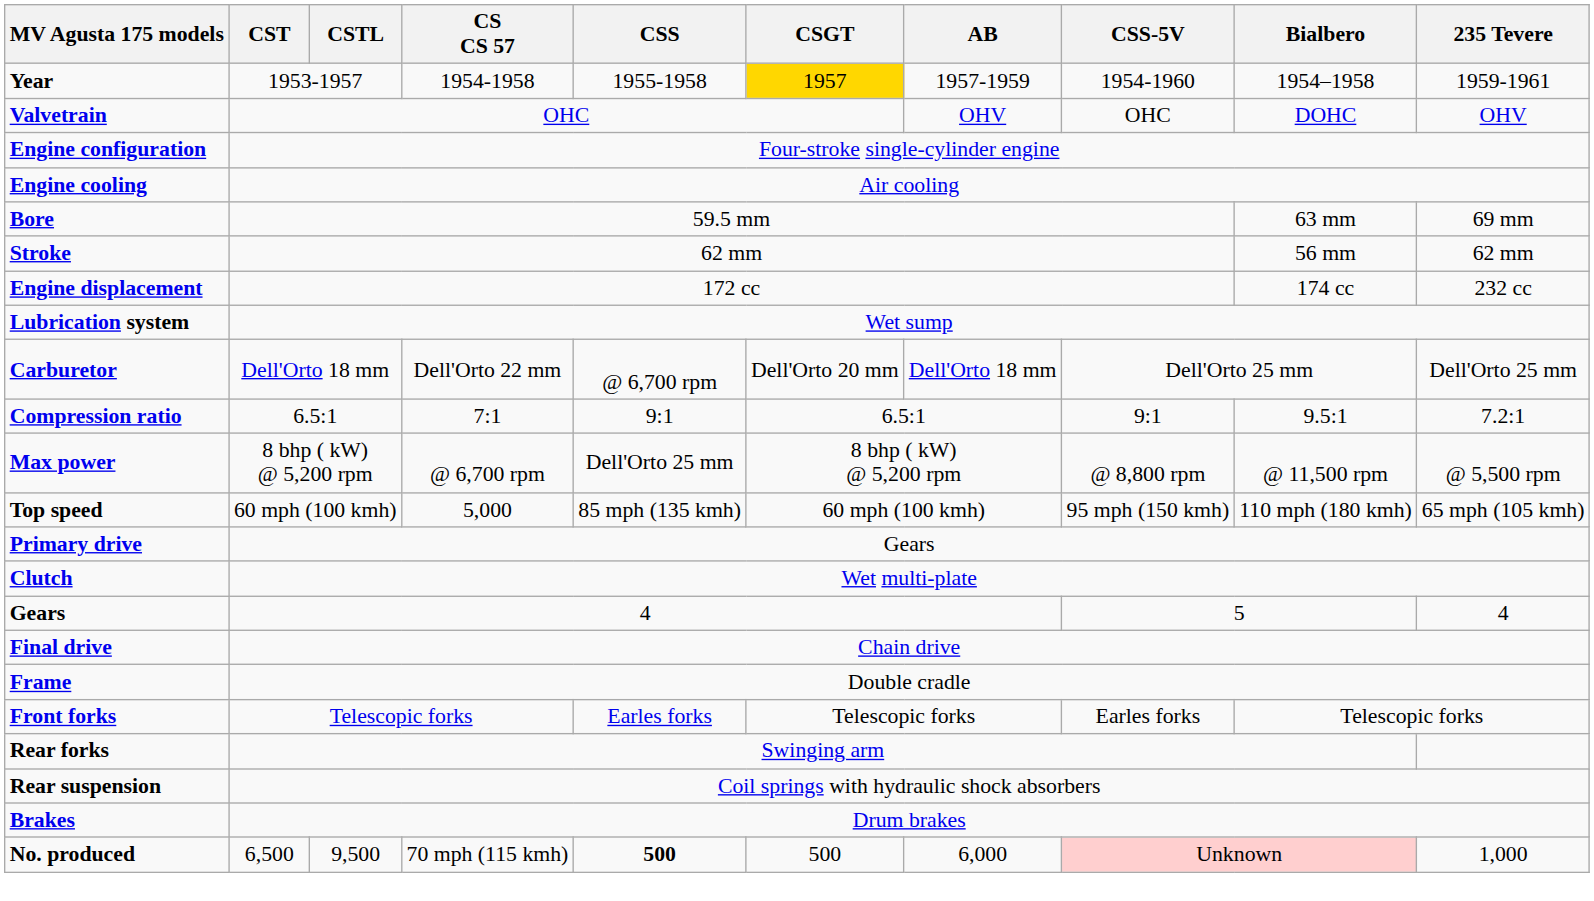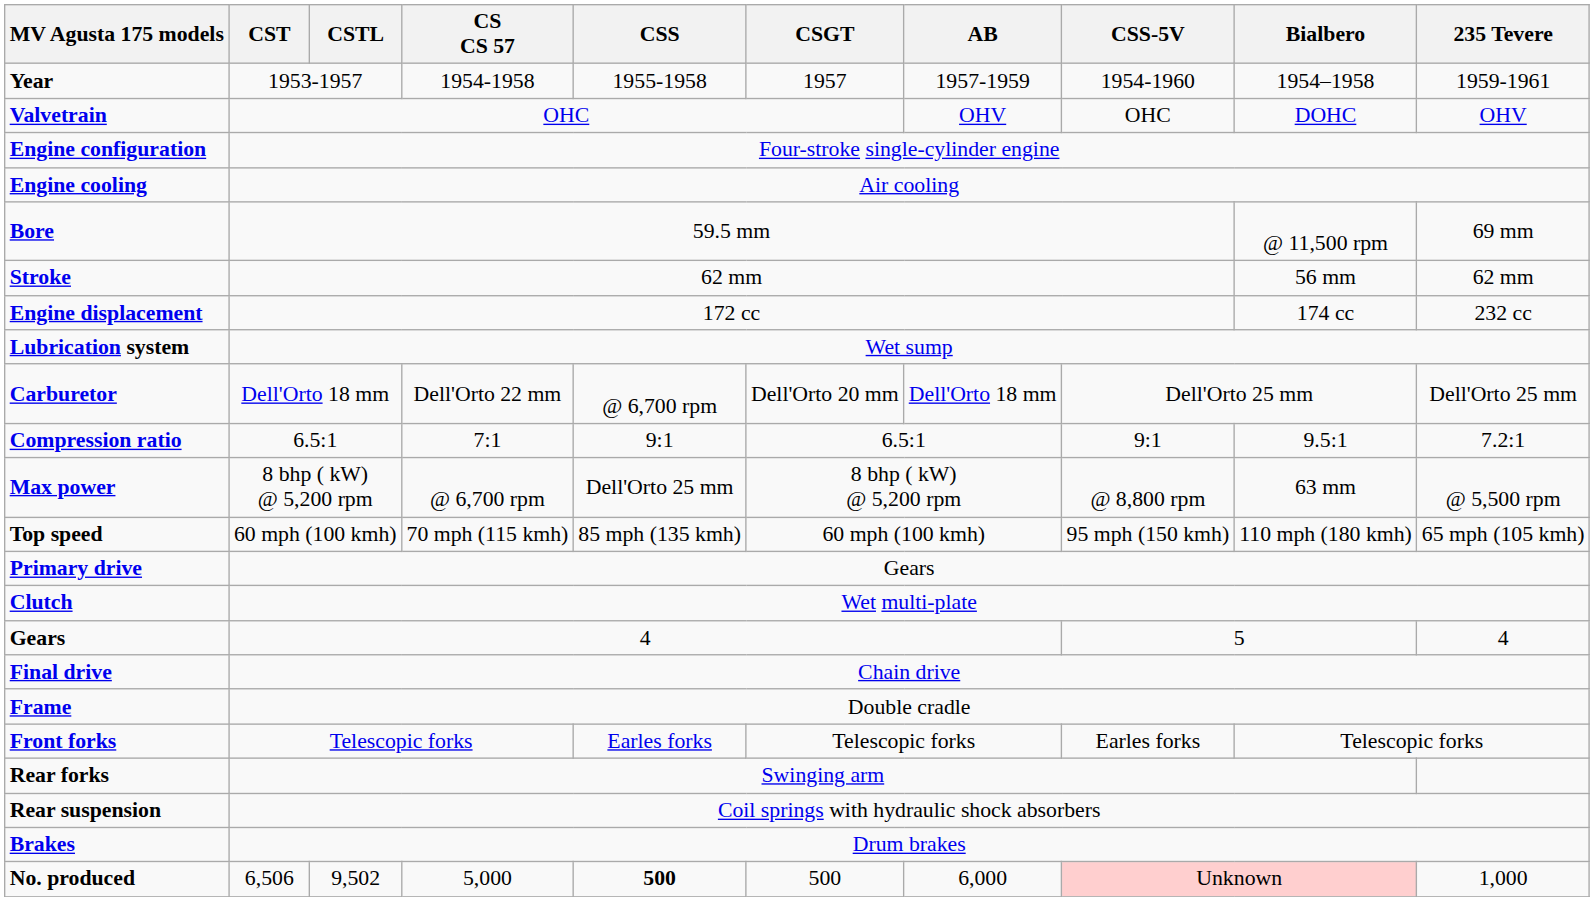 <table class="wikitable">
 <tr>
 <th>MV Agusta 175 models</th>
 <th>CST</th>
 <th>CSTL</th>
 <th>CS<br>CS 57</th>
 <th>CSS</th>
 <th>CSGT</th>
 <th>AB</th>
 <th>CSS-5V</th>
 <th>Bialbero</th>
 <th>235 Tevere</th>
 </tr>
 <tr>
 <td><strong>Year</strong></td>
 <td colspan="2" align="center">1953-1957</td>
 <td align="center">1954-1958</td>
 <td align="center">1955-1958</td>
-<td align="center" style="background: gold;">1957</td>
+<td align="center">1957</td>
 <td align="center">1957-1959</td>
 <td align="center">1954-1960</td>
 <td align="center">1954–1958</td>
 <td align="center">1959-1961</td>
 </tr>
 <tr>
 <td><strong><a href='#'>Valvetrain</a></strong></td>
 <td colspan="5" align="center"><a href='#'>OHC</a></td>
 <td align="center"><a href='#'>OHV</a></td>
 <td align="center">OHC</td>
 <td align="center"><a href='#'>DOHC</a></td>
 <td align="center"><a href='#'>OHV</a></td>
 </tr>
 <tr>
 <td><strong><a href='#'>Engine configuration</a></strong></td>
 <td colspan="9" align="center"><a href='#'>Four-stroke</a> <a href='#'>single-cylinder engine</a></td>
 </tr>
 <tr>
 <td><strong><a href='#'>Engine cooling</a></strong></td>
 <td colspan="9" align="center"><a href='#'>Air cooling</a></td>
 </tr>
 <tr>
 <td><strong><a href='#'>Bore</a></strong></td>
 <td colspan="7" align="center">59.5 mm</td>
-<td align="center">63 mm</td>
+<td align="center"><br>@ 11,500 rpm</td>
 <td align="center">69 mm</td>
 </tr>
 <tr>
 <td><strong><a href='#'>Stroke</a></strong></td>
 <td colspan="7" align="center">62 mm</td>
 <td align="center">56 mm</td>
 <td align="center">62 mm</td>
 </tr>
 <tr>
 <td><strong><a href='#'>Engine displacement</a></strong></td>
 <td colspan="7" align="center">172 cc</td>
 <td align="center">174 cc</td>
 <td align="center">232 cc</td>
 </tr>
 <tr>
 <td><strong><a href='#'>Lubrication</a> system</strong></td>
 <td colspan="9" align="center"><a href='#'>Wet sump</a></td>
 </tr>
 <tr>
 <td><strong><a href='#'>Carburetor</a></strong></td>
 <td colspan="2" align="center"><a href='#'>Dell'Orto</a> 18 mm</td>
 <td align="center">Dell'Orto 22 mm</td>
 <td align="center"><br>@ 6,700 rpm</td>
 <td align="center">Dell'Orto 20 mm</td>
 <td align="center"><a href='#'>Dell'Orto</a> 18 mm</td>
 <td colspan="2" align="center">Dell'Orto 25 mm</td>
 <td align="center">Dell'Orto 25 mm</td>
 </tr>
 <tr>
 <td><strong><a href='#'>Compression ratio</a></strong></td>
 <td colspan="2" align="center">6.5:1</td>
 <td align="center">7:1</td>
 <td align="center">9:1</td>
 <td colspan="2" align="center">6.5:1</td>
 <td align="center">9:1</td>
 <td align="center">9.5:1</td>
 <td align="center">7.2:1</td>
 </tr>
 <tr>
 <td><strong><a href='#'>Max power</a></strong></td>
 <td colspan="2" align="center">8 bhp ( kW)<br>@ 5,200 rpm</td>
 <td align="center"><br>@ 6,700 rpm</td>
 <td align="center">Dell'Orto 25 mm</td>
 <td colspan="2"align="center">8 bhp ( kW)<br>@ 5,200 rpm</td>
 <td align="center"><br>@ 8,800 rpm</td>
-<td align="center"><br>@ 11,500 rpm</td>
+<td align="center">63 mm</td>
 <td align="center"><br>@ 5,500 rpm</td>
 </tr>
 <tr>
 <td><strong>Top speed</strong></td>
 <td colspan="2" align="center">60 mph (100 kmh)</td>
-<td align="center">5,000</td>
+<td align="center">70 mph (115 kmh)</td>
 <td align="center">85 mph (135 kmh)</td>
 <td colspan="2" align="center">60 mph (100 kmh)</td>
 <td align="center">95 mph (150 kmh)</td>
 <td align="center">110 mph (180 kmh)</td>
 <td align="center">65 mph (105 kmh)</td>
 </tr>
 <tr>
 <td><strong><a href='#'>Primary drive</a></strong></td>
 <td colspan="9" align="center">Gears</td>
 </tr>
 <tr>
 <td><strong><a href='#'>Clutch</a></strong></td>
 <td colspan="9" align="center"><a href='#'>Wet</a> <a href='#'>multi-plate</a></td>
 </tr>
 <tr>
 <td><strong>Gears</strong></td>
 <td colspan="6" align="center">4</td>
 <td colspan="2" align="center">5</td>
 <td align="center">4</td>
 </tr>
 <tr>
 <td><strong><a href='#'>Final drive</a></strong></td>
 <td colspan="9" align="center"><a href='#'>Chain drive</a></td>
 </tr>
 <tr>
 <td><strong><a href='#'>Frame</a></strong></td>
 <td colspan="9" align="center">Double cradle</td>
 </tr>
 <tr>
 <td><strong><a href='#'>Front forks</a></strong></td>
 <td colspan="3" align="center"><a href='#'>Telescopic forks</a></td>
 <td align="center"><a href='#'>Earles forks</a></td>
 <td colspan="2" align="center">Telescopic forks</td>
 <td align="center">Earles forks</td>
 <td colspan="2" align="center">Telescopic forks</td>
 </tr>
 <tr>
 <td><strong>Rear forks</strong></td>
 <td colspan="8" align="center"><a href='#'>Swinging arm</a></td>
 </tr>
 <tr>
 <td><strong>Rear suspension</strong></td>
 <td colspan="9" align="center"><a href='#'>Coil springs</a> with hydraulic shock absorbers</td>
 </tr>
 <tr>
 <td><strong><a href='#'>Brakes</a></strong></td>
 <td colspan="9" align="center"><a href='#'>Drum brakes</a></td>
 </tr>
 <tr>
 <td><strong>No. produced</strong></td>
-<td colspan="1" align="center">6,500</td>
-<td align="center">9,500</td>
-<td align="center">70 mph (115 kmh)</td>
+<td colspan="1" align="center">6,506</td>
+<td align="center">9,502</td>
+<td align="center">5,000</td>
 <td align="center"><strong>500</strong></td>
 <td align="center">500</td>
 <td align="center">6,000</td>
 <td colspan="2" bgcolor="#ffcfcf" align="center">Unknown</td>
 <td align="center">1,000</td>
 </tr>
 </table>
